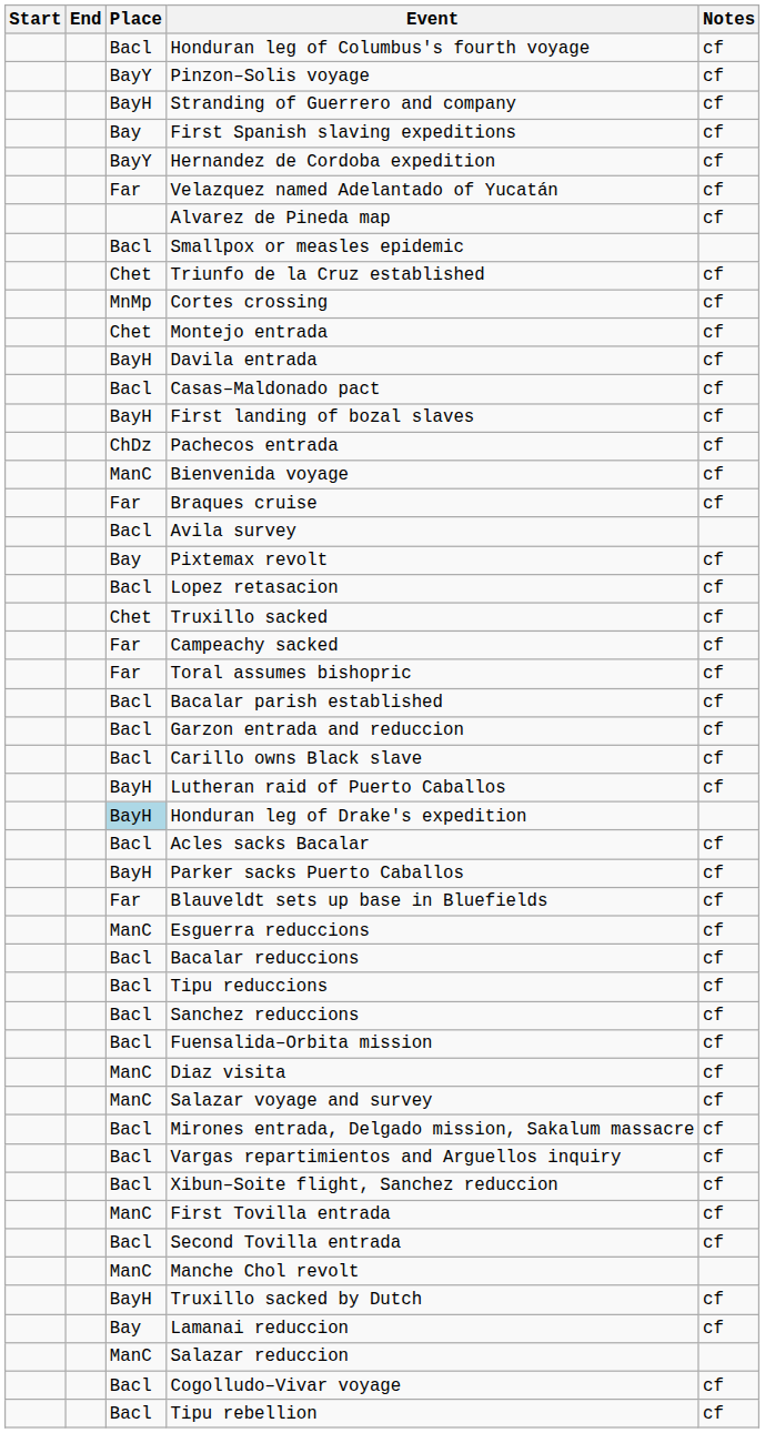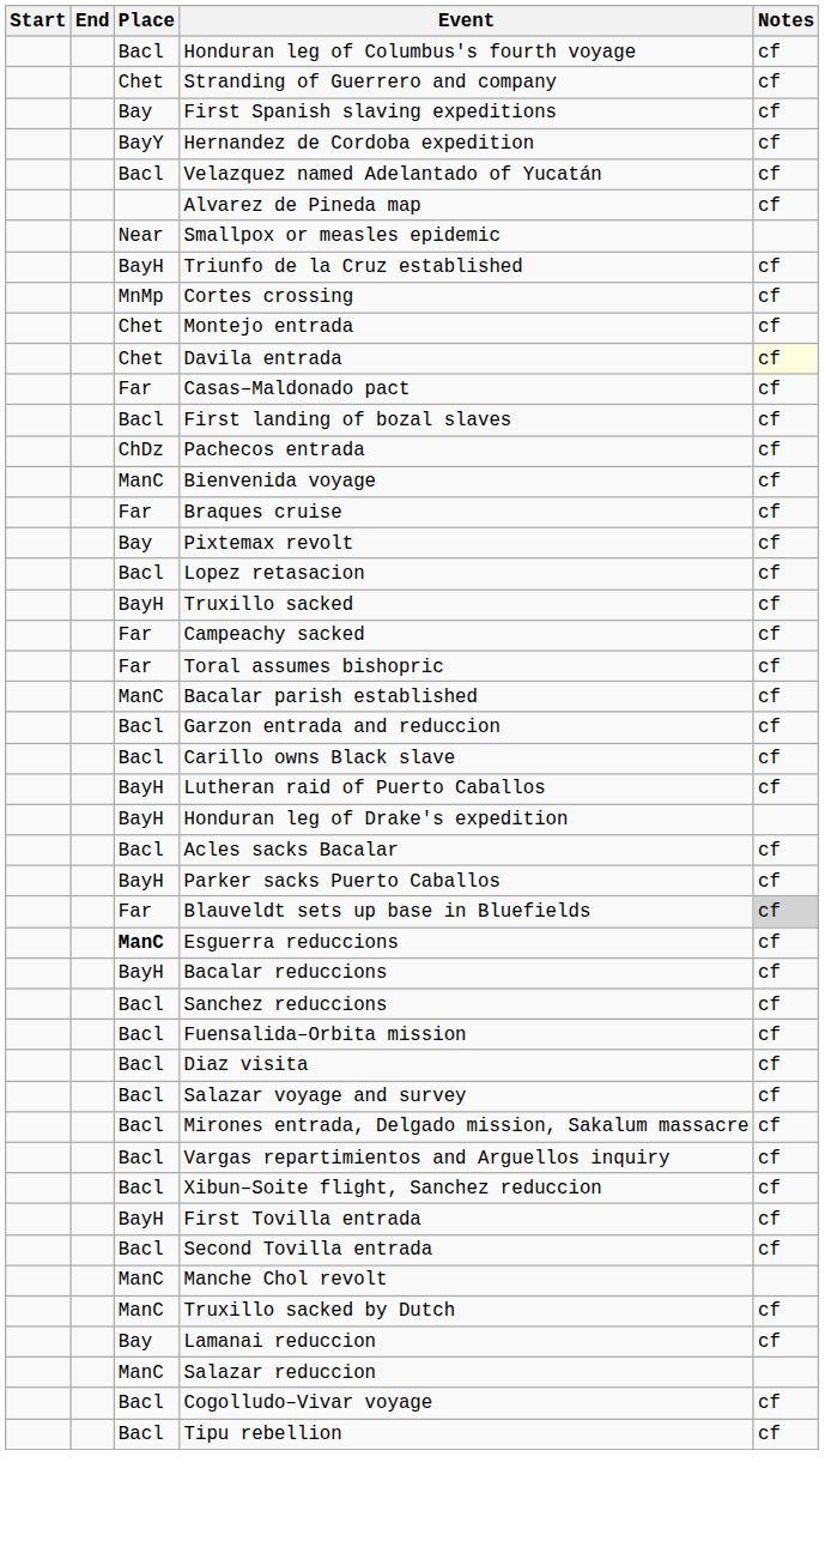 <table class="wikitable sortable static-row-numbers col1right col2right">
 <tr>
 <th>Start</th>
 <th>End</th>
 <th>Place</th>
 <th class=unsortable>Event</th>
 <th class=unsortable>Notes</th>
 </tr>
 <tr>
 <td></td>
 <td></td>
 <td>Bacl</td>
 <td>Honduran leg of Columbus's fourth voyage</td>
 <td>cf</td>
 </tr>
 <tr>
 <td></td>
 <td></td>
-<td>BayY</td>
-<td>Pinzon–Solis voyage</td>
-<td>cf</td>
-</tr>
-<tr>
-<td></td>
-<td></td>
-<td>BayH</td>
+<td>Chet</td>
 <td>Stranding of Guerrero and company</td>
 <td>cf</td>
 </tr>
 <tr>
 <td></td>
 <td></td>
 <td>Bay</td>
 <td>First Spanish slaving expeditions</td>
 <td>cf</td>
 </tr>
 <tr>
 <td></td>
 <td></td>
 <td>BayY</td>
 <td>Hernandez de Cordoba expedition</td>
 <td>cf</td>
 </tr>
 <tr>
 <td></td>
 <td></td>
-<td>Far</td>
+<td>Bacl</td>
 <td>Velazquez named Adelantado of Yucatán</td>
 <td>cf</td>
 </tr>
 <tr>
 <td></td>
 <td></td>
 <td></td>
 <td>Alvarez de Pineda map</td>
 <td>cf</td>
 </tr>
 <tr>
 <td></td>
 <td></td>
-<td>Bacl</td>
+<td>Near</td>
 <td>Smallpox or measles epidemic</td>
 <td></td>
 </tr>
 <tr>
 <td></td>
 <td></td>
-<td>Chet</td>
+<td>BayH</td>
 <td>Triunfo de la Cruz established</td>
 <td>cf</td>
 </tr>
 <tr>
 <td></td>
 <td></td>
 <td>MnMp</td>
 <td>Cortes crossing</td>
 <td>cf</td>
 </tr>
 <tr>
 <td></td>
 <td></td>
 <td>Chet</td>
 <td>Montejo entrada</td>
 <td>cf</td>
 </tr>
 <tr>
 <td></td>
 <td></td>
-<td>BayH</td>
+<td>Chet</td>
 <td>Davila entrada</td>
+<td style="background: lightyellow;">cf</td>
+</tr>
+<tr>
+<td></td>
+<td></td>
+<td>Far</td>
+<td>Casas–Maldonado pact</td>
 <td>cf</td>
 </tr>
 <tr>
 <td></td>
 <td></td>
 <td>Bacl</td>
-<td>Casas–Maldonado pact</td>
-<td>cf</td>
-</tr>
-<tr>
-<td></td>
-<td></td>
-<td>BayH</td>
 <td>First landing of bozal slaves</td>
 <td>cf</td>
 </tr>
 <tr>
 <td></td>
 <td></td>
 <td>ChDz</td>
 <td>Pachecos entrada</td>
 <td>cf</td>
 </tr>
 <tr>
 <td></td>
 <td></td>
 <td>ManC</td>
 <td>Bienvenida voyage</td>
 <td>cf</td>
 </tr>
 <tr>
 <td></td>
 <td></td>
 <td>Far</td>
 <td>Braques cruise</td>
 <td>cf</td>
 </tr>
 <tr>
 <td></td>
 <td></td>
-<td>Bacl</td>
-<td>Avila survey</td>
-<td></td>
-</tr>
-<tr>
-<td></td>
-<td></td>
 <td>Bay</td>
 <td>Pixtemax revolt</td>
 <td>cf</td>
 </tr>
 <tr>
 <td></td>
 <td></td>
 <td>Bacl</td>
 <td>Lopez retasacion</td>
 <td>cf</td>
 </tr>
 <tr>
 <td></td>
 <td></td>
-<td>Chet</td>
+<td>BayH</td>
 <td>Truxillo sacked</td>
 <td>cf</td>
 </tr>
 <tr>
 <td></td>
 <td></td>
 <td>Far</td>
 <td>Campeachy sacked</td>
 <td>cf</td>
 </tr>
 <tr>
 <td></td>
 <td></td>
 <td>Far</td>
 <td>Toral assumes bishopric</td>
 <td>cf</td>
 </tr>
 <tr>
 <td></td>
 <td></td>
-<td>Bacl</td>
+<td>ManC</td>
 <td>Bacalar parish established</td>
 <td>cf</td>
 </tr>
 <tr>
 <td></td>
 <td></td>
 <td>Bacl</td>
 <td>Garzon entrada and reduccion</td>
 <td>cf</td>
 </tr>
 <tr>
 <td></td>
 <td></td>
 <td>Bacl</td>
 <td>Carillo owns Black slave</td>
 <td>cf</td>
 </tr>
 <tr>
 <td></td>
 <td></td>
 <td>BayH</td>
 <td>Lutheran raid of Puerto Caballos</td>
 <td>cf</td>
 </tr>
 <tr>
 <td></td>
 <td></td>
-<td style="background: lightblue;">BayH</td>
+<td>BayH</td>
 <td>Honduran leg of Drake's expedition</td>
 <td></td>
 </tr>
 <tr>
 <td></td>
 <td></td>
 <td>Bacl</td>
 <td>Acles sacks Bacalar</td>
 <td>cf</td>
 </tr>
 <tr>
 <td></td>
 <td></td>
 <td>BayH</td>
 <td>Parker sacks Puerto Caballos</td>
 <td>cf</td>
 </tr>
 <tr>
 <td></td>
 <td></td>
 <td>Far</td>
 <td>Blauveldt sets up base in Bluefields</td>
-<td>cf</td>
+<td style="background: lightgrey;">cf</td>
 </tr>
 <tr>
 <td></td>
 <td></td>
-<td>ManC</td>
+<td><strong>ManC</strong></td>
 <td>Esguerra reduccions</td>
 <td>cf</td>
 </tr>
 <tr>
 <td></td>
 <td></td>
-<td>Bacl</td>
+<td>BayH</td>
 <td>Bacalar reduccions</td>
-<td>cf</td>
-</tr>
-<tr>
-<td></td>
-<td></td>
-<td>Bacl</td>
-<td>Tipu reduccions</td>
 <td>cf</td>
 </tr>
 <tr>
 <td></td>
 <td></td>
 <td>Bacl</td>
 <td>Sanchez reduccions</td>
 <td>cf</td>
 </tr>
 <tr>
 <td></td>
 <td></td>
 <td>Bacl</td>
 <td>Fuensalida–Orbita mission</td>
 <td>cf</td>
 </tr>
 <tr>
 <td></td>
 <td></td>
-<td>ManC</td>
+<td>Bacl</td>
 <td>Diaz visita</td>
 <td>cf</td>
 </tr>
 <tr>
 <td></td>
 <td></td>
-<td>ManC</td>
+<td>Bacl</td>
 <td>Salazar voyage and survey</td>
 <td>cf</td>
 </tr>
 <tr>
 <td></td>
 <td></td>
 <td>Bacl</td>
 <td>Mirones entrada, Delgado mission, Sakalum massacre</td>
 <td>cf</td>
 </tr>
 <tr>
 <td></td>
 <td></td>
 <td>Bacl</td>
 <td>Vargas repartimientos and Arguellos inquiry</td>
 <td>cf</td>
 </tr>
 <tr>
 <td></td>
 <td></td>
 <td>Bacl</td>
 <td>Xibun–Soite flight, Sanchez reduccion</td>
 <td>cf</td>
 </tr>
 <tr>
 <td></td>
 <td></td>
-<td>ManC</td>
+<td>BayH</td>
 <td>First Tovilla entrada</td>
 <td>cf</td>
 </tr>
 <tr>
 <td></td>
 <td></td>
 <td>Bacl</td>
 <td>Second Tovilla entrada</td>
 <td>cf</td>
 </tr>
 <tr>
 <td></td>
 <td></td>
 <td>ManC</td>
 <td>Manche Chol revolt</td>
 <td></td>
 </tr>
 <tr>
 <td></td>
 <td></td>
-<td>BayH</td>
+<td>ManC</td>
 <td>Truxillo sacked by Dutch</td>
 <td>cf</td>
 </tr>
 <tr>
 <td></td>
 <td></td>
 <td>Bay</td>
 <td>Lamanai reduccion</td>
 <td>cf</td>
 </tr>
 <tr>
 <td></td>
 <td></td>
 <td>ManC</td>
 <td>Salazar reduccion</td>
 <td></td>
 </tr>
 <tr>
 <td></td>
 <td></td>
 <td>Bacl</td>
 <td>Cogolludo–Vivar voyage</td>
 <td>cf</td>
 </tr>
 <tr>
 <td></td>
 <td></td>
 <td>Bacl</td>
 <td>Tipu rebellion</td>
 <td>cf</td>
 </tr>
 </table>
